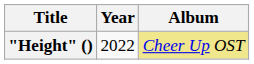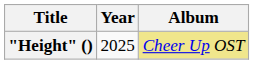 <table class="wikitable plainrowheaders" style="text-align:center">
 <tr>
 <th scope="col">Title</th>
 <th scope="col">Year</th>
 <th scope="col">Album</th>
 </tr>
 <tr>
 <th scope="row">"Height" ()<br></th>
-<td>2022</td>
+<td>2025</td>
 <td style="background: khaki;"><em><a href='#'>Cheer Up</a> OST</em></td>
 </tr>
 </table>
